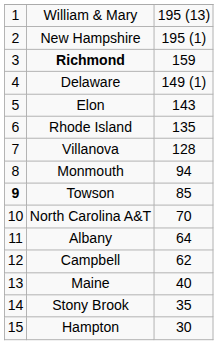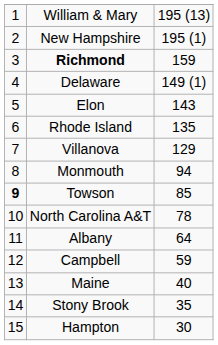 <table class="wikitable">
 <tr align="center">
 </tr>
 <tr align="center">
 <td>1</td>
 <td>William & Mary</td>
 <td>195 (13)</td>
 </tr>
 <tr align="center">
 <td>2</td>
 <td>New Hampshire</td>
 <td>195 (1)</td>
 </tr>
 <tr align="center">
 <td>3</td>
 <td><strong>Richmond</strong></td>
 <td>159</td>
 </tr>
 <tr align="center">
 <td>4</td>
 <td>Delaware</td>
 <td>149 (1)</td>
 </tr>
 <tr align="center">
 <td>5</td>
 <td>Elon</td>
 <td>143</td>
 </tr>
 <tr align="center">
 <td>6</td>
 <td>Rhode Island</td>
 <td>135</td>
 </tr>
 <tr align="center">
 <td>7</td>
 <td>Villanova</td>
-<td>128</td>
+<td>129</td>
 </tr>
 <tr align="center">
 <td>8</td>
 <td>Monmouth</td>
 <td>94</td>
 </tr>
 <tr align="center">
 <td><strong>9</strong></td>
 <td>Towson</td>
 <td>85</td>
 </tr>
 <tr align="center">
 <td>10</td>
 <td>North Carolina A&T</td>
-<td>70</td>
+<td>78</td>
 </tr>
 <tr align="center">
 <td>11</td>
 <td>Albany</td>
 <td>64</td>
 </tr>
 <tr align="center">
 <td>12</td>
 <td>Campbell</td>
-<td>62</td>
+<td>59</td>
 </tr>
 <tr align="center">
 <td>13</td>
 <td>Maine</td>
 <td>40</td>
 </tr>
 <tr align="center">
 <td>14</td>
 <td>Stony Brook</td>
 <td>35</td>
 </tr>
 <tr align="center">
 <td>15</td>
 <td>Hampton</td>
 <td>30</td>
 </tr>
 </table>
